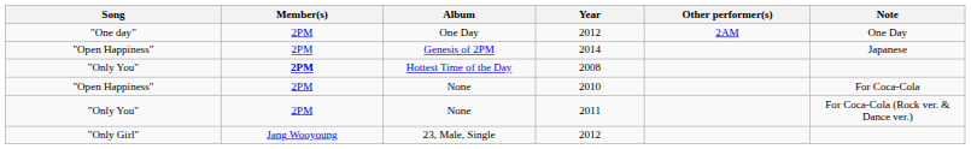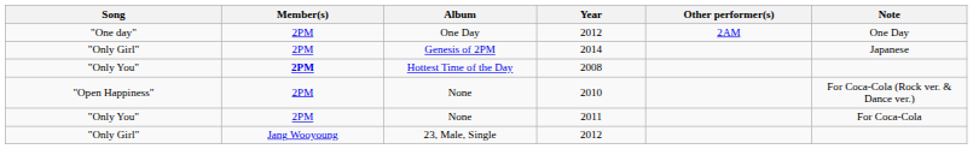 <table class="wikitable" style="margin:0.5em auto; clear:both; font-size:.9em; text-align:center; width:100%">
 <tr>
 <th width="500">Song</th>
 <th width="350">Member(s)</th>
 <th width="350">Album</th>
 <th width="250">Year</th>
 <th width="350">Other performer(s)</th>
 <th width="350">Note</th>
 </tr>
 <tr>
 <td>"One day"</td>
 <td><a href='#'>2PM</a></td>
 <td>One Day</td>
 <td>2012</td>
 <td><a href='#'>2AM</a></td>
 <td>One Day</td>
 </tr>
 <tr>
-<td>"Open Happiness" <br></td>
+<td>"Only Girl"</td>
 <td><a href='#'>2PM</a></td>
 <td><a href='#'>Genesis of 2PM</a></td>
 <td>2014</td>
 <td></td>
 <td>Japanese</td>
 </tr>
 <tr>
 <td>"Only You"</td>
 <td><strong><a href='#'>2PM</a></strong></td>
 <td><a href='#'>Hottest Time of the Day</a></td>
 <td>2008</td>
 <td></td>
 <td></td>
 </tr>
 <tr>
 <td>"Open Happiness" <br></td>
 <td><a href='#'>2PM</a></td>
 <td>None</td>
 <td>2010</td>
 <td></td>
-<td>For Coca-Cola</td>
+<td>For Coca-Cola (Rock ver. & Dance ver.)</td>
 </tr>
 <tr>
 <td>"Only You"</td>
 <td><a href='#'>2PM</a></td>
 <td>None</td>
 <td>2011</td>
 <td></td>
-<td>For Coca-Cola (Rock ver. & Dance ver.)</td>
+<td>For Coca-Cola</td>
 </tr>
 <tr>
 <td>"Only Girl"</td>
 <td><a href='#'>Jang Wooyoung</a></td>
 <td>23, Male, Single</td>
 <td>2012</td>
 <td></td>
 <td></td>
 </tr>
 </table>
